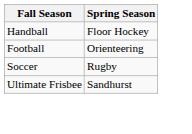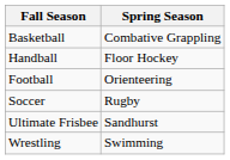 <table class="wikitable" border="1">
 <tr>
 <th>Fall Season</th>
 <th>Spring Season</th>
+</tr>
+<tr>
+<td>Basketball</td>
+<td>Combative Grappling</td>
 </tr>
 <tr>
 <td>Handball</td>
 <td>Floor Hockey</td>
 </tr>
 <tr>
 <td>Football</td>
 <td>Orienteering</td>
 </tr>
 <tr>
 <td>Soccer</td>
 <td>Rugby</td>
 </tr>
 <tr>
 <td>Ultimate Frisbee</td>
 <td>Sandhurst</td>
 </tr>
+<tr>
+<td>Wrestling</td>
+<td>Swimming</td>
+</tr>
 </table>
